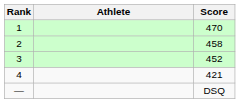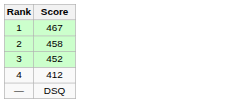 <table class=wikitable style="text-align:center">
 <tr>
 <th width=40>Rank</th>
-<th width=250>Athlete</th>
 <th width=60>Score</th>
 </tr>
 <tr bgcolor="ccffcc">
 <td>1</td>
-<td align=left></td>
-<td>470</td>
+<td>467</td>
 </tr>
 <tr bgcolor="ccffcc">
 <td>2</td>
-<td align=left></td>
 <td>458</td>
 </tr>
 <tr bgcolor="ccffcc">
 <td>3</td>
-<td align=left></td>
 <td>452</td>
 </tr>
 <tr>
 <td>4</td>
-<td align=left></td>
-<td>421</td>
+<td>412</td>
 </tr>
 <tr>
 <td>—</td>
-<td align=left></td>
 <td>DSQ</td>
 </tr>
 </table>
